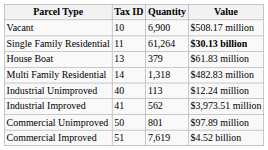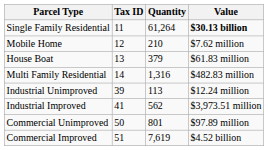 <table class="wikitable">
 <tr>
 <th>Parcel Type</th>
 <th>Tax ID</th>
 <th>Quantity</th>
 <th>Value</th>
 </tr>
 <tr>
-<td>Vacant</td>
-<td>10</td>
-<td>6,900</td>
-<td>$508.17 million</td>
-</tr>
-<tr>
 <td>Single Family Residential</td>
 <td>11</td>
 <td>61,264</td>
 <td><strong>$30.13 billion</strong></td>
+</tr>
+<tr>
+<td>Mobile Home</td>
+<td>12</td>
+<td>210</td>
+<td>$7.62 million</td>
 </tr>
 <tr>
 <td>House Boat</td>
 <td>13</td>
 <td>379</td>
 <td>$61.83 million</td>
 </tr>
 <tr>
 <td>Multi Family Residential</td>
 <td>14</td>
-<td>1,318</td>
+<td>1,316</td>
 <td>$482.83 million</td>
 </tr>
 <tr>
 <td>Industrial Unimproved</td>
-<td>40</td>
+<td>39</td>
 <td>113</td>
 <td>$12.24 million</td>
 </tr>
 <tr>
 <td>Industrial Improved</td>
 <td>41</td>
 <td>562</td>
 <td>$3,973.51 million</td>
 </tr>
 <tr>
 <td>Commercial Unimproved</td>
 <td>50</td>
 <td>801</td>
 <td>$97.89 million</td>
 </tr>
 <tr>
 <td>Commercial Improved</td>
 <td>51</td>
 <td>7,619</td>
 <td>$4.52 billion</td>
 </tr>
 </table>
